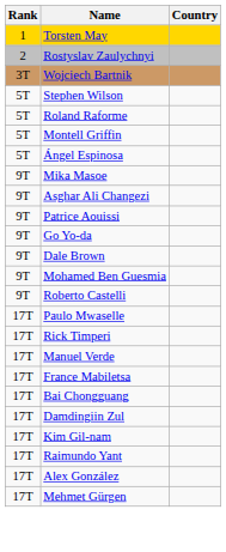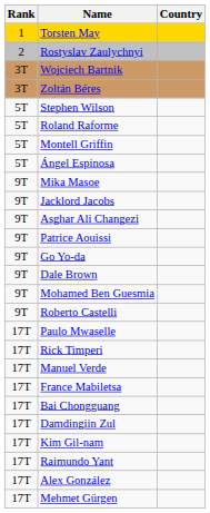 <table class="wikitable sortable" style="text-align:center">
 <tr>
 <th>Rank</th>
 <th>Name</th>
 <th>Country</th>
 </tr>
 <tr bgcolor=gold>
 <td>1</td>
 <td align="left"><a href='#'>Torsten May</a></td>
 <td align="left"></td>
 </tr>
 <tr bgcolor=silver>
 <td>2</td>
 <td align="left"><a href='#'>Rostyslav Zaulychnyi</a></td>
 <td align="left"></td>
 </tr>
 <tr bgcolor=#CC9966>
 <td>3T</td>
 <td align="left"><a href='#'>Wojciech Bartnik</a></td>
+<td align="left"></td>
+</tr>
+<tr bgcolor=#CC9966>
+<td>3T</td>
+<td align="left"><a href='#'>Zoltán Béres</a></td>
 <td align="left"></td>
 </tr>
 <tr>
 <td>5T</td>
 <td align="left"><a href='#'>Stephen Wilson</a></td>
 <td align="left"></td>
 </tr>
 <tr>
 <td>5T</td>
 <td align="left"><a href='#'>Roland Raforme</a></td>
 <td align="left"></td>
 </tr>
 <tr>
 <td>5T</td>
 <td align="left"><a href='#'>Montell Griffin</a></td>
 <td align="left"></td>
 </tr>
 <tr>
 <td>5T</td>
 <td align="left"><a href='#'>Ángel Espinosa</a></td>
 <td align="left"></td>
 </tr>
 <tr>
 <td>9T</td>
 <td align="left"><a href='#'>Mika Masoe</a></td>
+<td align="left"></td>
+</tr>
+<tr>
+<td>9T</td>
+<td align="left"><a href='#'>Jacklord Jacobs</a></td>
 <td align="left"></td>
 </tr>
 <tr>
 <td>9T</td>
 <td align="left"><a href='#'>Asghar Ali Changezi</a></td>
 <td align="left"></td>
 </tr>
 <tr>
 <td>9T</td>
 <td align="left"><a href='#'>Patrice Aouissi</a></td>
 <td align="left"></td>
 </tr>
 <tr>
 <td>9T</td>
 <td align="left"><a href='#'>Go Yo-da</a></td>
 <td align="left"></td>
 </tr>
 <tr>
 <td>9T</td>
 <td align="left"><a href='#'>Dale Brown</a></td>
 <td align="left"></td>
 </tr>
 <tr>
 <td>9T</td>
 <td align="left"><a href='#'>Mohamed Ben Guesmia</a></td>
 <td align="left"></td>
 </tr>
 <tr>
 <td>9T</td>
 <td align="left"><a href='#'>Roberto Castelli</a></td>
 <td align="left"></td>
 </tr>
 <tr>
 <td>17T</td>
 <td align="left"><a href='#'>Paulo Mwaselle</a></td>
 <td align="left"></td>
 </tr>
 <tr>
 <td>17T</td>
 <td align="left"><a href='#'>Rick Timperi</a></td>
 <td align="left"></td>
 </tr>
 <tr>
 <td>17T</td>
 <td align="left"><a href='#'>Manuel Verde</a></td>
 <td align="left"></td>
 </tr>
 <tr>
 <td>17T</td>
 <td align="left"><a href='#'>France Mabiletsa</a></td>
 <td align="left"></td>
 </tr>
 <tr>
 <td>17T</td>
 <td align="left"><a href='#'>Bai Chongguang</a></td>
 <td align="left"></td>
 </tr>
 <tr>
 <td>17T</td>
 <td align="left"><a href='#'>Damdingiin Zul</a></td>
 <td align="left"></td>
 </tr>
 <tr>
 <td>17T</td>
 <td align="left"><a href='#'>Kim Gil-nam</a></td>
 <td align="left"></td>
 </tr>
 <tr>
 <td>17T</td>
 <td align="left"><a href='#'>Raimundo Yant</a></td>
 <td align="left"></td>
 </tr>
 <tr>
 <td>17T</td>
 <td align="left"><a href='#'>Alex González</a></td>
 <td align="left"></td>
 </tr>
 <tr>
 <td>17T</td>
 <td align="left"><a href='#'>Mehmet Gürgen</a></td>
 <td align="left"></td>
 </tr>
 </table>
